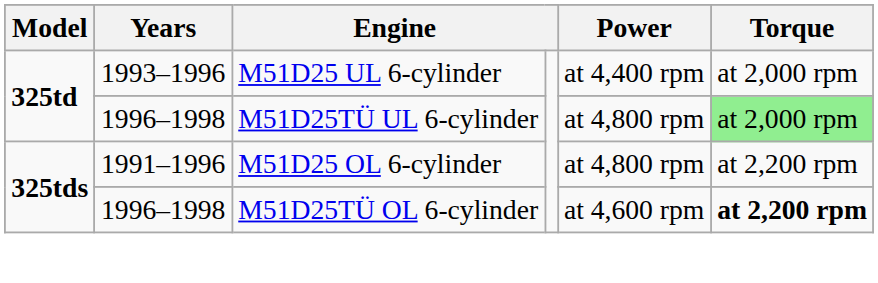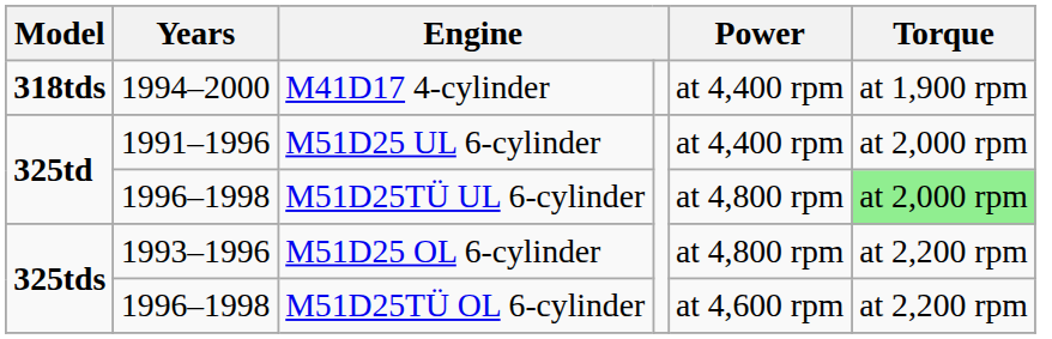 <table class="wikitable" style="font-size:95%;">
 <tr>
 <th>Model</th>
 <th>Years</th>
 <th colspan="2">Engine</th>
 <th>Power</th>
 <th>Torque</th>
 </tr>
 <tr>
+<td><strong>318tds</strong></td>
+<td>1994–2000</td>
+<td><a href='#'>M41D17</a> 4-cylinder</td>
+<td></td>
+<td> at 4,400 rpm</td>
+<td> at 1,900 rpm</td>
+</tr>
+<tr>
 <td rowspan="2"><strong>325td</strong></td>
-<td>1993–1996</td>
+<td>1991–1996</td>
 <td><a href='#'>M51D25 UL</a> 6-cylinder</td>
 <td rowspan="4"></td>
 <td> at 4,400 rpm</td>
 <td> at 2,000 rpm</td>
 </tr>
 <tr>
 <td>1996–1998</td>
 <td><a href='#'>M51D25TÜ UL</a> 6-cylinder</td>
 <td> at 4,800 rpm</td>
 <td style="background: lightgreen;"> at 2,000 rpm</td>
 </tr>
 <tr>
 <td rowspan="2"><strong>325tds</strong></td>
-<td>1991–1996</td>
+<td>1993–1996</td>
 <td><a href='#'>M51D25 OL</a> 6-cylinder</td>
 <td> at 4,800 rpm</td>
 <td> at 2,200 rpm</td>
 </tr>
 <tr>
 <td>1996–1998</td>
 <td><a href='#'>M51D25TÜ OL</a> 6-cylinder</td>
 <td> at 4,600 rpm</td>
-<td><strong> at 2,200 rpm</strong></td>
+<td> at 2,200 rpm</td>
 </tr>
 </table>
